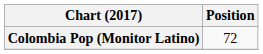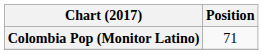 <table class="wikitable plainrowheaders sortable" style="text-align:center">
 <tr>
 <th scope="col">Chart (2017)</th>
 <th scope="col">Position</th>
 </tr>
 <tr>
 <th scope="row">Colombia Pop (Monitor Latino)</th>
-<td>72</td>
+<td>71</td>
 </tr>
 <tr>
 </tr>
 </table>
